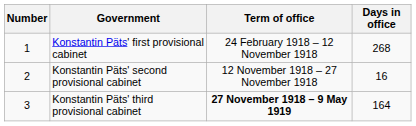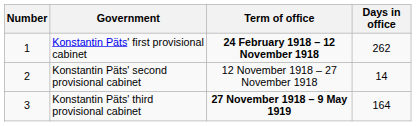 <table class="wikitable sortable" style="text-align:center">
 <tr>
 <th>Number</th>
 <th>Government</th>
 <th>Term of office</th>
 <th>Days in office</th>
 </tr>
 <tr>
 <td>1</td>
 <td align=left><a href='#'>Konstantin Päts</a>' first provisional cabinet</td>
-<td>24 February 1918 – 12 November 1918</td>
-<td>268</td>
+<td><strong>24 February 1918 – 12 November 1918</strong></td>
+<td>262</td>
 </tr>
 <tr>
 <td>2</td>
 <td align=left>Konstantin Päts' second provisional cabinet</td>
 <td>12 November 1918 – 27 November 1918</td>
-<td>16</td>
+<td>14</td>
 </tr>
 <tr>
 <td>3</td>
 <td align=left>Konstantin Päts' third provisional cabinet</td>
 <td><strong>27 November 1918 – 9 May 1919</strong></td>
 <td>164</td>
 </tr>
 </table>
